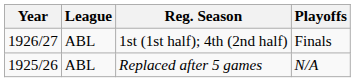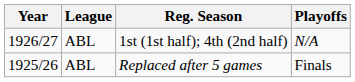 <table class="wikitable">
 <tr>
 <th>Year</th>
 <th>League</th>
 <th>Reg. Season</th>
 <th>Playoffs</th>
 </tr>
 <tr>
 <td>1926/27</td>
 <td>ABL</td>
 <td>1st (1st half); 4th (2nd half)</td>
-<td>Finals</td>
+<td><em>N/A</em></td>
 </tr>
 <tr>
 <td>1925/26</td>
 <td>ABL</td>
 <td><em>Replaced after 5 games</em></td>
-<td><em>N/A</em></td>
+<td>Finals</td>
 </tr>
 </table>
